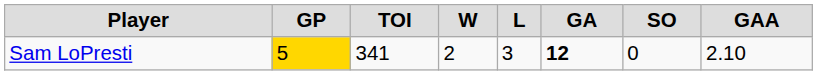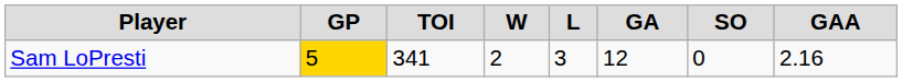 <table class="wikitable" width="50%">
 <tr align="center"  bgcolor="#dddddd">
 <td><strong>Player</strong></td>
 <td><strong>GP</strong></td>
 <td><strong>TOI</strong></td>
 <td><strong>W</strong></td>
 <td><strong>L</strong></td>
 <td><strong>GA</strong></td>
 <td><strong>SO</strong></td>
 <td><strong>GAA</strong></td>
 </tr>
 <tr>
 <td><a href='#'>Sam LoPresti</a></td>
 <td style="background: gold;">5</td>
 <td>341</td>
 <td>2</td>
 <td>3</td>
-<td><strong>12</strong></td>
+<td>12</td>
 <td>0</td>
-<td>2.10</td>
+<td>2.16</td>
 </tr>
 </table>
